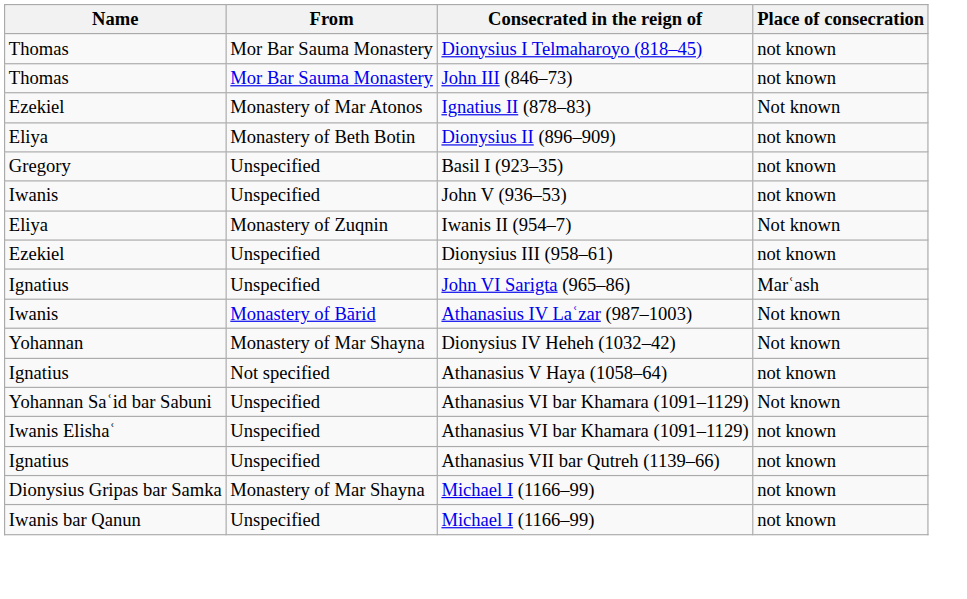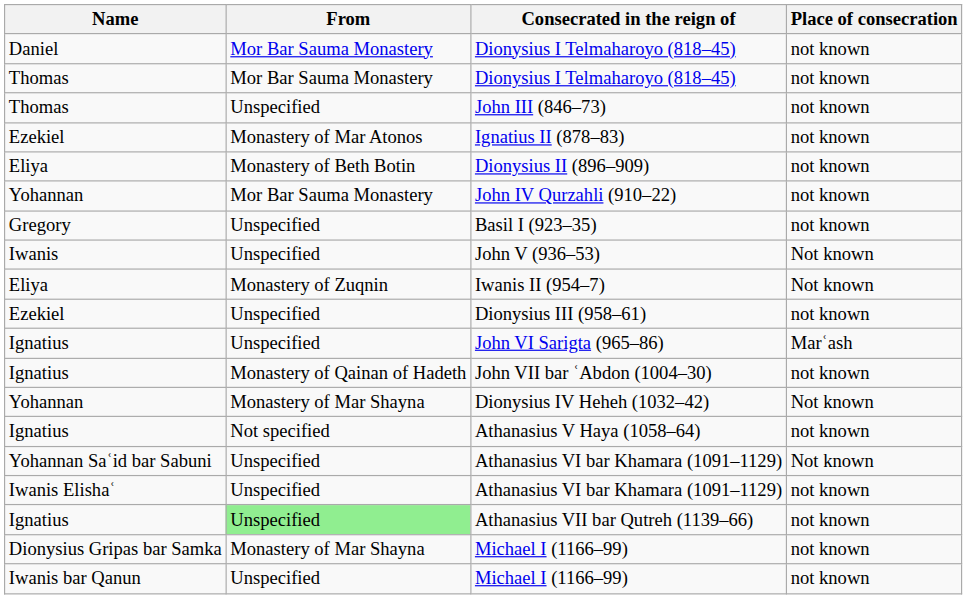 <table class="wikitable">
 <tr>
 <th>Name</th>
 <th>From</th>
 <th>Consecrated in the reign of</th>
 <th>Place of consecration</th>
+</tr>
+<tr>
+<td>Daniel</td>
+<td><a href='#'>Mor Bar Sauma Monastery</a></td>
+<td><a href='#'>Dionysius I Telmaharoyo (818–45)</a></td>
+<td>not known</td>
 </tr>
 <tr>
 <td>Thomas</td>
 <td>Mor Bar Sauma Monastery</td>
 <td><a href='#'>Dionysius I Telmaharoyo (818–45)</a></td>
 <td>not known</td>
 </tr>
 <tr>
 <td>Thomas</td>
-<td><a href='#'>Mor Bar Sauma Monastery</a></td>
+<td>Unspecified</td>
 <td><a href='#'>John III</a> (846–73)</td>
 <td>not known</td>
 </tr>
 <tr>
 <td>Ezekiel</td>
 <td>Monastery of Mar Atonos</td>
 <td><a href='#'>Ignatius II</a> (878–83)</td>
-<td>Not known</td>
+<td>not known</td>
 </tr>
 <tr>
 <td>Eliya</td>
 <td>Monastery of Beth Botin</td>
 <td><a href='#'>Dionysius II</a> (896–909)</td>
+<td>not known</td>
+</tr>
+<tr>
+<td>Yohannan</td>
+<td>Mor Bar Sauma Monastery</td>
+<td><a href='#'>John IV Qurzahli</a> (910–22)</td>
 <td>not known</td>
 </tr>
 <tr>
 <td>Gregory</td>
 <td>Unspecified</td>
 <td>Basil I (923–35)</td>
 <td>not known</td>
 </tr>
 <tr>
 <td>Iwanis</td>
 <td>Unspecified</td>
 <td>John V (936–53)</td>
-<td>not known</td>
+<td>Not known</td>
 </tr>
 <tr>
 <td>Eliya</td>
 <td>Monastery of Zuqnin</td>
 <td>Iwanis II (954–7)</td>
 <td>Not known</td>
 </tr>
 <tr>
 <td>Ezekiel</td>
 <td>Unspecified</td>
 <td>Dionysius III (958–61)</td>
 <td>not known</td>
 </tr>
 <tr>
 <td>Ignatius</td>
 <td>Unspecified</td>
 <td><a href='#'>John VI Sarigta</a> (965–86)</td>
 <td>Marʿash</td>
 </tr>
 <tr>
-<td>Iwanis</td>
-<td><a href='#'>Monastery of Bārid</a></td>
-<td><a href='#'>Athanasius IV Laʿzar</a> (987–1003)</td>
-<td>Not known</td>
+<td>Ignatius</td>
+<td>Monastery of Qainan of Hadeth</td>
+<td>John VII bar ʿAbdon (1004–30)</td>
+<td>not known</td>
 </tr>
 <tr>
 <td>Yohannan</td>
 <td>Monastery of Mar Shayna</td>
 <td>Dionysius IV Heheh (1032–42)</td>
 <td>Not known</td>
 </tr>
 <tr>
 <td>Ignatius</td>
 <td>Not specified</td>
 <td>Athanasius V Haya (1058–64)</td>
 <td>not known</td>
 </tr>
 <tr>
 <td>Yohannan Saʿid bar Sabuni</td>
 <td>Unspecified</td>
 <td>Athanasius VI bar Khamara (1091–1129)</td>
 <td>Not known</td>
 </tr>
 <tr>
 <td>Iwanis Elishaʿ</td>
 <td>Unspecified</td>
 <td>Athanasius VI bar Khamara (1091–1129)</td>
 <td>not known</td>
 </tr>
 <tr>
 <td>Ignatius</td>
-<td>Unspecified</td>
+<td style="background: lightgreen;">Unspecified</td>
 <td>Athanasius VII bar Qutreh (1139–66)</td>
 <td>not known</td>
 </tr>
 <tr>
 <td>Dionysius Gripas bar Samka</td>
 <td>Monastery of Mar Shayna</td>
 <td><a href='#'>Michael I</a> (1166–99)</td>
 <td>not known</td>
 </tr>
 <tr>
 <td>Iwanis bar Qanun</td>
 <td>Unspecified</td>
 <td><a href='#'>Michael I</a> (1166–99)</td>
 <td>not known</td>
 </tr>
 </table>
